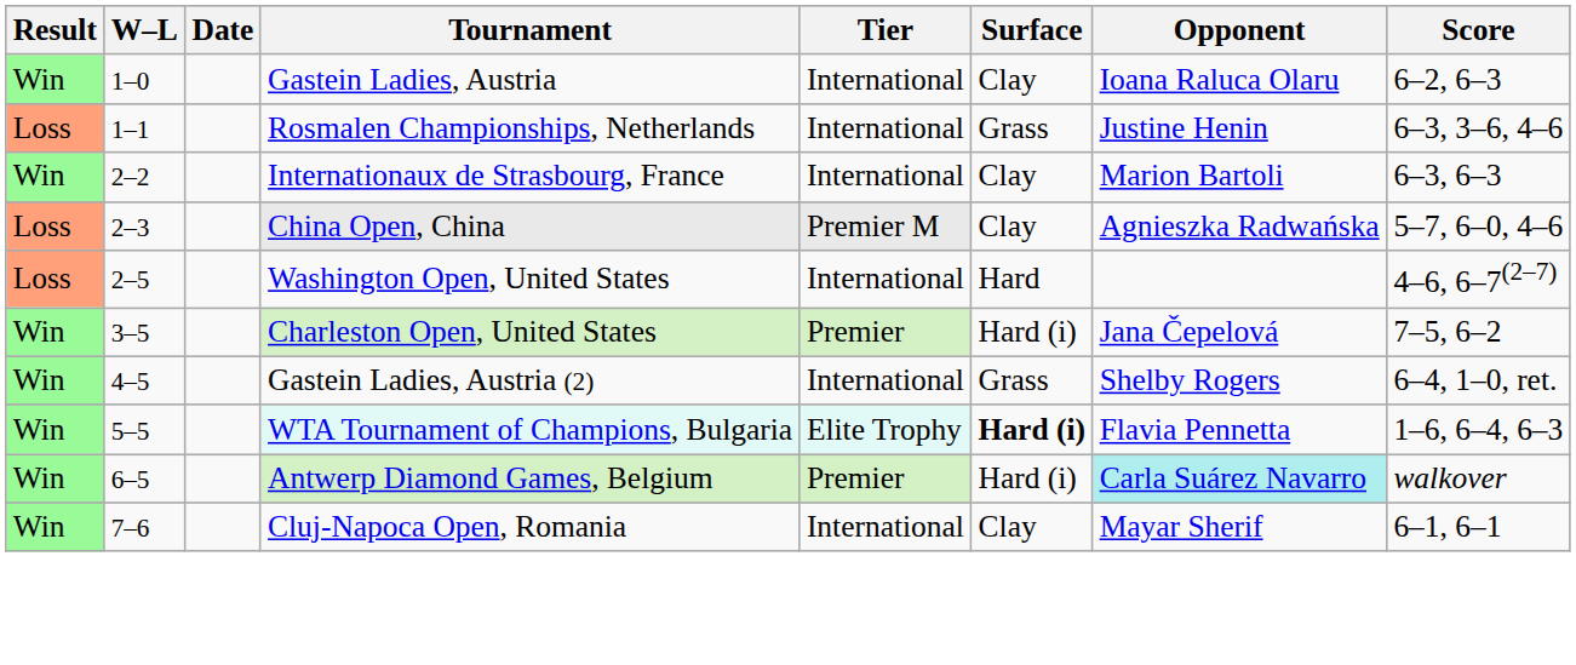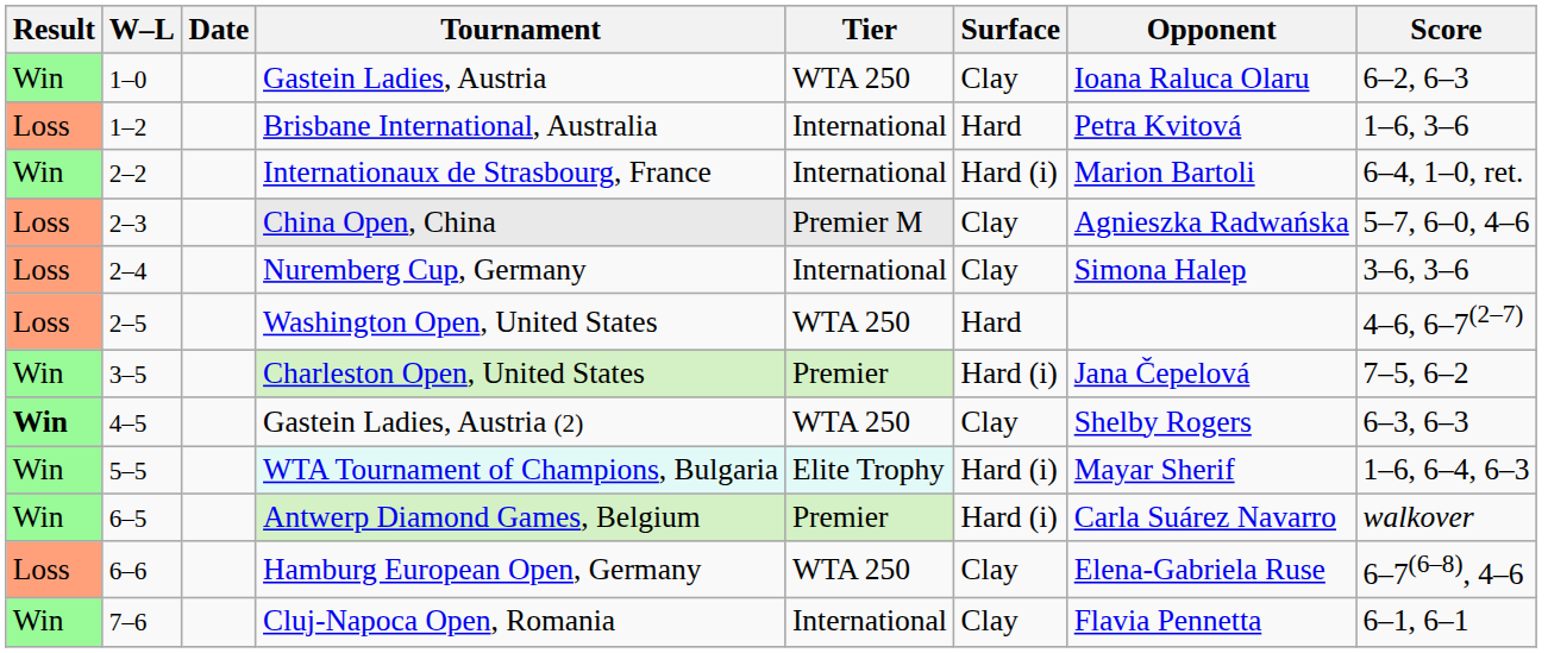 <table class="sortable wikitable nowrap">
 <tr>
 <th>Result</th>
 <th class=unsortable>W–L</th>
 <th>Date</th>
 <th>Tournament</th>
 <th>Tier</th>
 <th>Surface</th>
 <th>Opponent</th>
 <th class=unsortable>Score</th>
 </tr>
 <tr>
 <td bgcolor=98FB98>Win</td>
 <td><small>1–0</small></td>
 <td><a href='#'></a></td>
 <td><a href='#'>Gastein Ladies</a>, Austria</td>
-<td>International</td>
+<td>WTA 250</td>
 <td>Clay</td>
 <td> <a href='#'>Ioana Raluca Olaru</a></td>
 <td>6–2, 6–3</td>
 </tr>
 <tr>
 <td bgcolor=FFA07A>Loss</td>
-<td><small>1–1</small></td>
+<td><small>1–2</small></td>
 <td><a href='#'></a></td>
-<td><a href='#'>Rosmalen Championships</a>, Netherlands</td>
+<td><a href='#'>Brisbane International</a>, Australia</td>
 <td>International</td>
-<td>Grass</td>
-<td> <a href='#'>Justine Henin</a></td>
-<td>6–3, 3–6, 4–6</td>
+<td>Hard</td>
+<td> <a href='#'>Petra Kvitová</a></td>
+<td>1–6, 3–6</td>
 </tr>
 <tr>
 <td bgcolor=98FB98>Win</td>
 <td><small>2–2</small></td>
 <td><a href='#'></a></td>
 <td><a href='#'>Internationaux de Strasbourg</a>, France</td>
 <td>International</td>
-<td>Clay</td>
+<td>Hard (i)</td>
 <td> <a href='#'>Marion Bartoli</a></td>
-<td>6–3, 6–3</td>
+<td>6–4, 1–0, ret.</td>
 </tr>
 <tr>
 <td bgcolor=FFA07A>Loss</td>
 <td><small>2–3</small></td>
 <td><a href='#'></a></td>
 <td bgcolor=#E9E9E9><a href='#'>China Open</a>, China</td>
 <td bgcolor=#E9E9E9>Premier M</td>
 <td>Clay</td>
 <td> <a href='#'>Agnieszka Radwańska</a></td>
 <td>5–7, 6–0, 4–6</td>
 </tr>
 <tr>
 <td bgcolor=FFA07A>Loss</td>
+<td><small>2–4</small></td>
+<td><a href='#'></a></td>
+<td><a href='#'>Nuremberg Cup</a>, Germany</td>
+<td>International</td>
+<td>Clay</td>
+<td> <a href='#'>Simona Halep</a></td>
+<td>3–6, 3–6</td>
+</tr>
+<tr>
+<td bgcolor=FFA07A>Loss</td>
 <td><small>2–5</small></td>
 <td><a href='#'></a></td>
 <td><a href='#'>Washington Open</a>, United States</td>
-<td>International</td>
+<td>WTA 250</td>
 <td>Hard</td>
 <td></td>
 <td>4–6, 6–7<sup>(2–7)</sup></td>
 </tr>
 <tr>
 <td bgcolor="98FB98">Win</td>
 <td><small>3–5</small></td>
 <td><a href='#'></a></td>
 <td bgcolor="#D4F1C5"><a href='#'>Charleston Open</a>, United States</td>
 <td bgcolor="#D4F1C5">Premier</td>
 <td>Hard (i)</td>
 <td> <a href='#'>Jana Čepelová</a></td>
 <td>7–5, 6–2</td>
 </tr>
 <tr>
-<td bgcolor=98FB98>Win</td>
+<td bgcolor=98FB98><strong>Win</strong></td>
 <td><small>4–5</small></td>
 <td><a href='#'></a></td>
 <td>Gastein Ladies, Austria <small>(2)</small></td>
-<td>International</td>
-<td>Grass</td>
+<td>WTA 250</td>
+<td>Clay</td>
 <td> <a href='#'>Shelby Rogers</a></td>
-<td>6–4, 1–0, ret.</td>
+<td>6–3, 6–3</td>
 </tr>
 <tr>
 <td bgcolor=98FB98>Win</td>
 <td><small>5–5</small></td>
 <td><a href='#'></a></td>
 <td bgcolor=E2FAF7><a href='#'>WTA Tournament of Champions</a>, Bulgaria</td>
 <td bgcolor=E2FAF7>Elite Trophy</td>
-<td><strong>Hard (i)</strong></td>
-<td> <a href='#'>Flavia Pennetta</a></td>
+<td>Hard (i)</td>
+<td> <a href='#'>Mayar Sherif</a></td>
 <td>1–6, 6–4, 6–3</td>
 </tr>
 <tr>
 <td bgcolor=98FB98>Win</td>
 <td><small>6–5</small></td>
 <td><a href='#'></a></td>
 <td bgcolor=#D4F1C5><a href='#'>Antwerp Diamond Games</a>, Belgium</td>
 <td bgcolor=#D4F1C5>Premier</td>
 <td>Hard (i)</td>
-<td style="background: paleturquoise;"> <a href='#'>Carla Suárez Navarro</a></td>
+<td> <a href='#'>Carla Suárez Navarro</a></td>
 <td><em>walkover</em></td>
+</tr>
+<tr>
+<td bgcolor=FFA07A>Loss</td>
+<td><small>6–6</small></td>
+<td><a href='#'></a></td>
+<td><a href='#'>Hamburg European Open</a>, Germany</td>
+<td>WTA 250</td>
+<td>Clay</td>
+<td> <a href='#'>Elena-Gabriela Ruse</a></td>
+<td>6–7<sup>(6–8)</sup>, 4–6</td>
 </tr>
 <tr>
 <td bgcolor=98FB98>Win</td>
 <td><small>7–6</small></td>
 <td><a href='#'></a></td>
 <td><a href='#'>Cluj-Napoca Open</a>, Romania</td>
 <td>International</td>
 <td>Clay</td>
-<td> <a href='#'>Mayar Sherif</a></td>
+<td> <a href='#'>Flavia Pennetta</a></td>
 <td>6–1, 6–1</td>
 </tr>
 </table>
